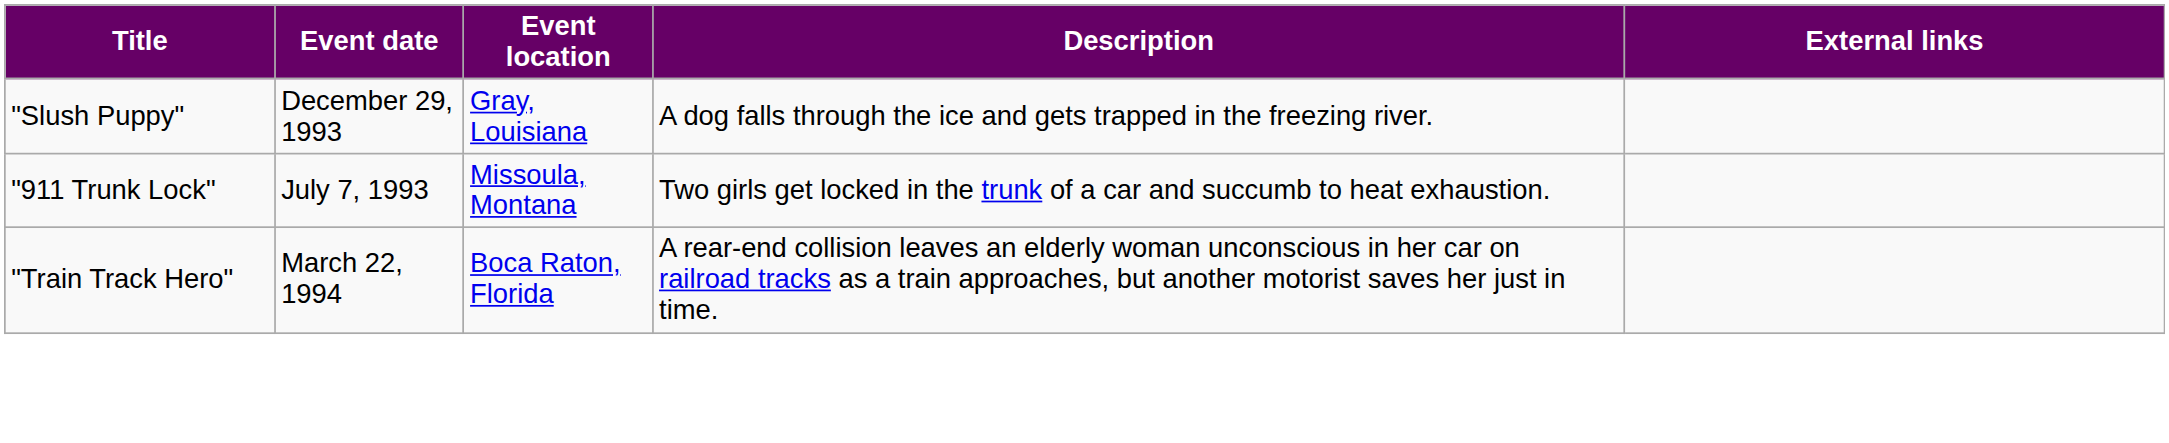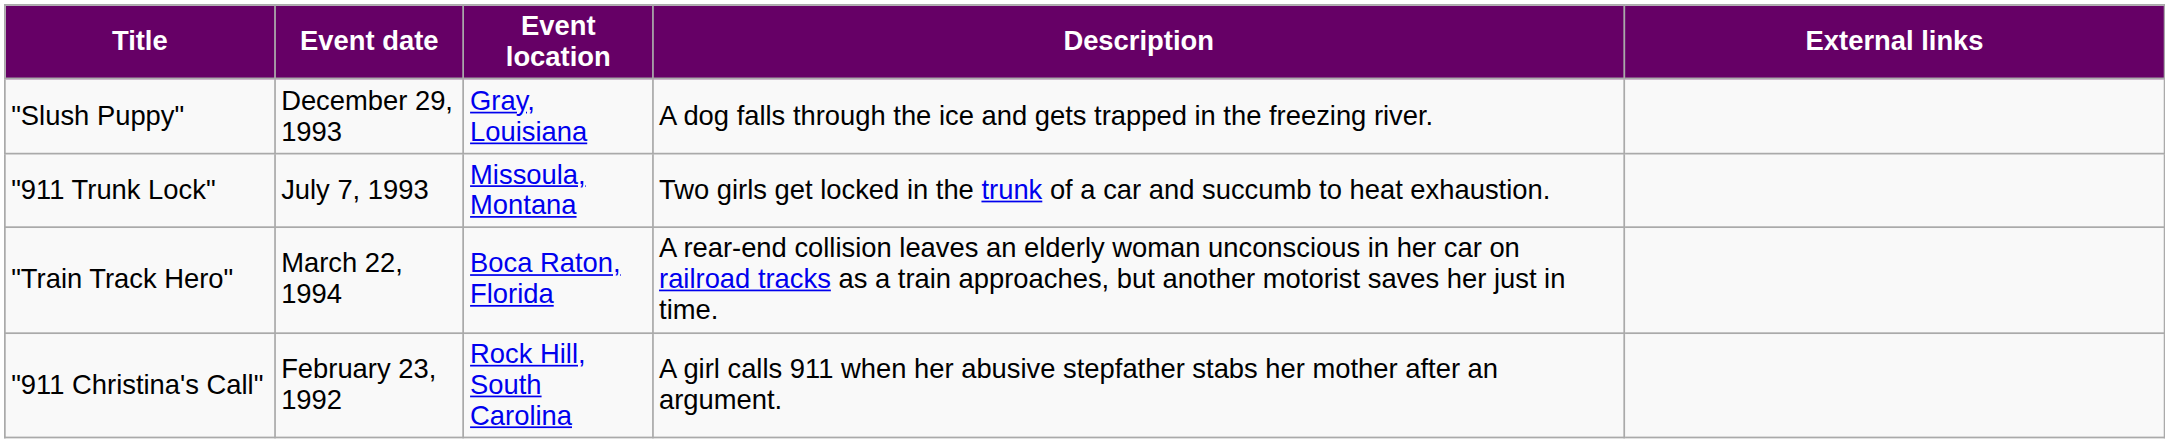 <table class="wikitable" style="width: 100%;">
 <tr>
 <th style="background: #660066; color: #FFFFFF; width: 10%;">Title</th>
 <th style="background: #660066; color: #FFFFFF; width: 7%;">Event date</th>
 <th style="background: #660066; color: #FFFFFF; width: 7%;">Event location</th>
 <th style="background: #660066; color: #FFFFFF; width: 36%;">Description</th>
 <th style="background: #660066; color: #FFFFFF; width: 20%;">External links</th>
 </tr>
 <tr>
 <td>"Slush Puppy"</td>
 <td>December 29, 1993</td>
 <td><a href='#'>Gray, Louisiana</a></td>
 <td>A dog falls through the ice and gets trapped in the freezing river.</td>
 <td></td>
 </tr>
 <tr>
 <td>"911 Trunk Lock"</td>
 <td>July 7, 1993</td>
 <td><a href='#'>Missoula, Montana</a></td>
 <td>Two girls get locked in the <a href='#'>trunk</a> of a car and succumb to heat exhaustion.</td>
 <td></td>
 </tr>
 <tr>
 <td>"Train Track Hero"</td>
 <td>March 22, 1994</td>
 <td><a href='#'>Boca Raton, Florida</a></td>
 <td>A rear-end collision leaves an elderly woman unconscious in her car on <a href='#'>railroad tracks</a> as a train approaches, but another motorist saves her just in time.</td>
 <td></td>
 </tr>
+<tr>
+<td>"911 Christina's Call"</td>
+<td>February 23, 1992</td>
+<td><a href='#'>Rock Hill, South Carolina</a></td>
+<td>A girl calls 911 when her abusive stepfather stabs her mother after an argument.</td>
+<td></td>
+</tr>
 </table>
